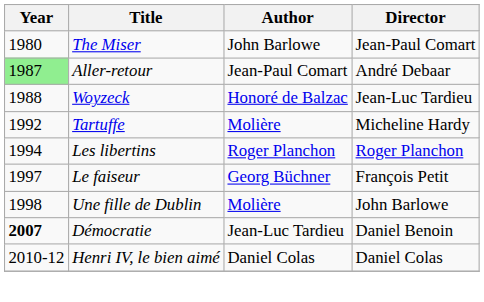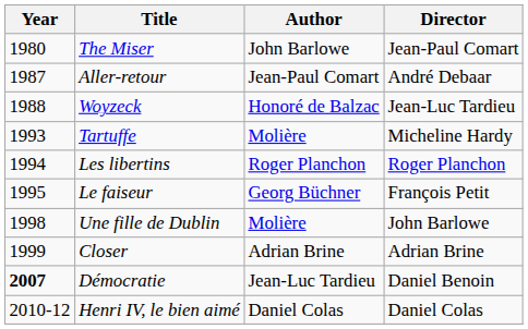 <table class="wikitable">
 <tr>
 <th>Year</th>
 <th>Title</th>
 <th>Author</th>
 <th>Director</th>
 </tr>
 <tr>
 <td>1980</td>
 <td><em><a href='#'>The Miser</a></em></td>
 <td>John Barlowe</td>
 <td>Jean-Paul Comart</td>
 </tr>
 <tr>
-<td style="background: lightgreen;">1987</td>
+<td>1987</td>
 <td><em>Aller-retour</em></td>
 <td>Jean-Paul Comart</td>
 <td>André Debaar</td>
 </tr>
 <tr>
 <td>1988</td>
 <td><em><a href='#'>Woyzeck</a></em></td>
 <td><a href='#'>Honoré de Balzac</a></td>
 <td>Jean-Luc Tardieu</td>
 </tr>
 <tr>
-<td>1992</td>
+<td>1993</td>
 <td><em><a href='#'>Tartuffe</a></em></td>
 <td><a href='#'>Molière</a></td>
 <td>Micheline Hardy</td>
 </tr>
 <tr>
 <td>1994</td>
 <td><em>Les libertins</em></td>
 <td><a href='#'>Roger Planchon</a></td>
 <td><a href='#'>Roger Planchon</a></td>
 </tr>
 <tr>
-<td>1997</td>
+<td>1995</td>
 <td><em>Le faiseur</em></td>
 <td><a href='#'>Georg Büchner</a></td>
 <td>François Petit</td>
 </tr>
 <tr>
 <td>1998</td>
 <td><em>Une fille de Dublin</em></td>
 <td><a href='#'>Molière</a></td>
 <td>John Barlowe</td>
+</tr>
+<tr>
+<td>1999</td>
+<td><em>Closer</em></td>
+<td>Adrian Brine</td>
+<td>Adrian Brine</td>
 </tr>
 <tr>
 <td><strong>2007</strong></td>
 <td><em>Démocratie</em></td>
 <td>Jean-Luc Tardieu</td>
 <td>Daniel Benoin</td>
 </tr>
 <tr>
 <td>2010-12</td>
 <td><em>Henri IV, le bien aimé</em></td>
 <td>Daniel Colas</td>
 <td>Daniel Colas</td>
 </tr>
 <tr>
 </tr>
 </table>
